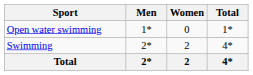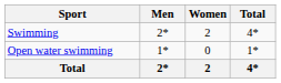 <table class="wikitable sortable" style="text-align:center;">
 <tr>
 <th width=180>Sport</th>
 <th width=55>Men</th>
 <th width=55>Women</th>
 <th width=55>Total</th>
 </tr>
 <tr>
+<td align=left><a href='#'>Swimming</a></td>
+<td>2*</td>
+<td>2</td>
+<td>4*</td>
+</tr>
+<tr>
 <td align=left><a href='#'>Open water swimming</a></td>
 <td>1*</td>
 <td>0</td>
 <td>1*</td>
-</tr>
-<tr>
-<td align=left><a href='#'>Swimming</a></td>
-<td>2*</td>
-<td>2</td>
-<td>4*</td>
 </tr>
 <tr>
 <th>Total</th>
 <th>2*</th>
 <th>2</th>
 <th>4*</th>
 </tr>
 </table>
